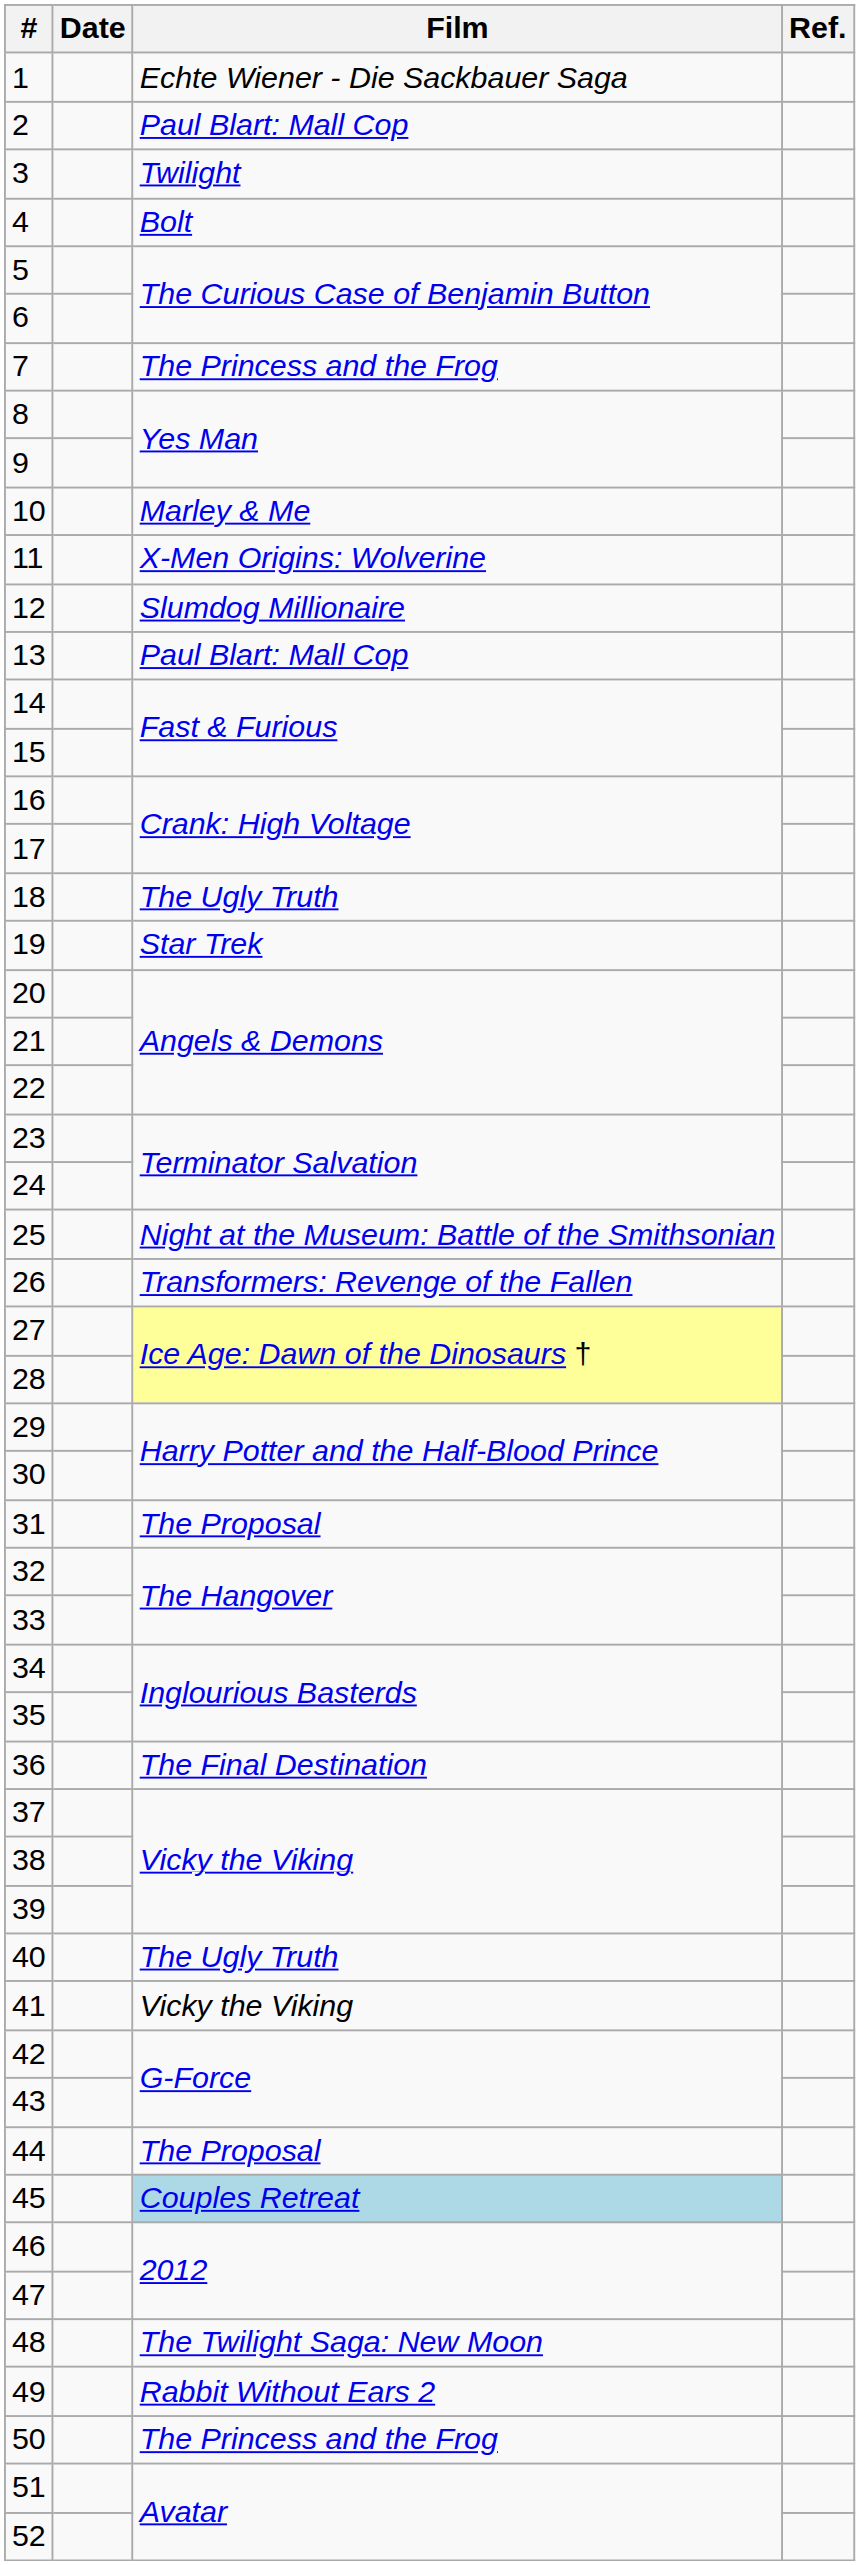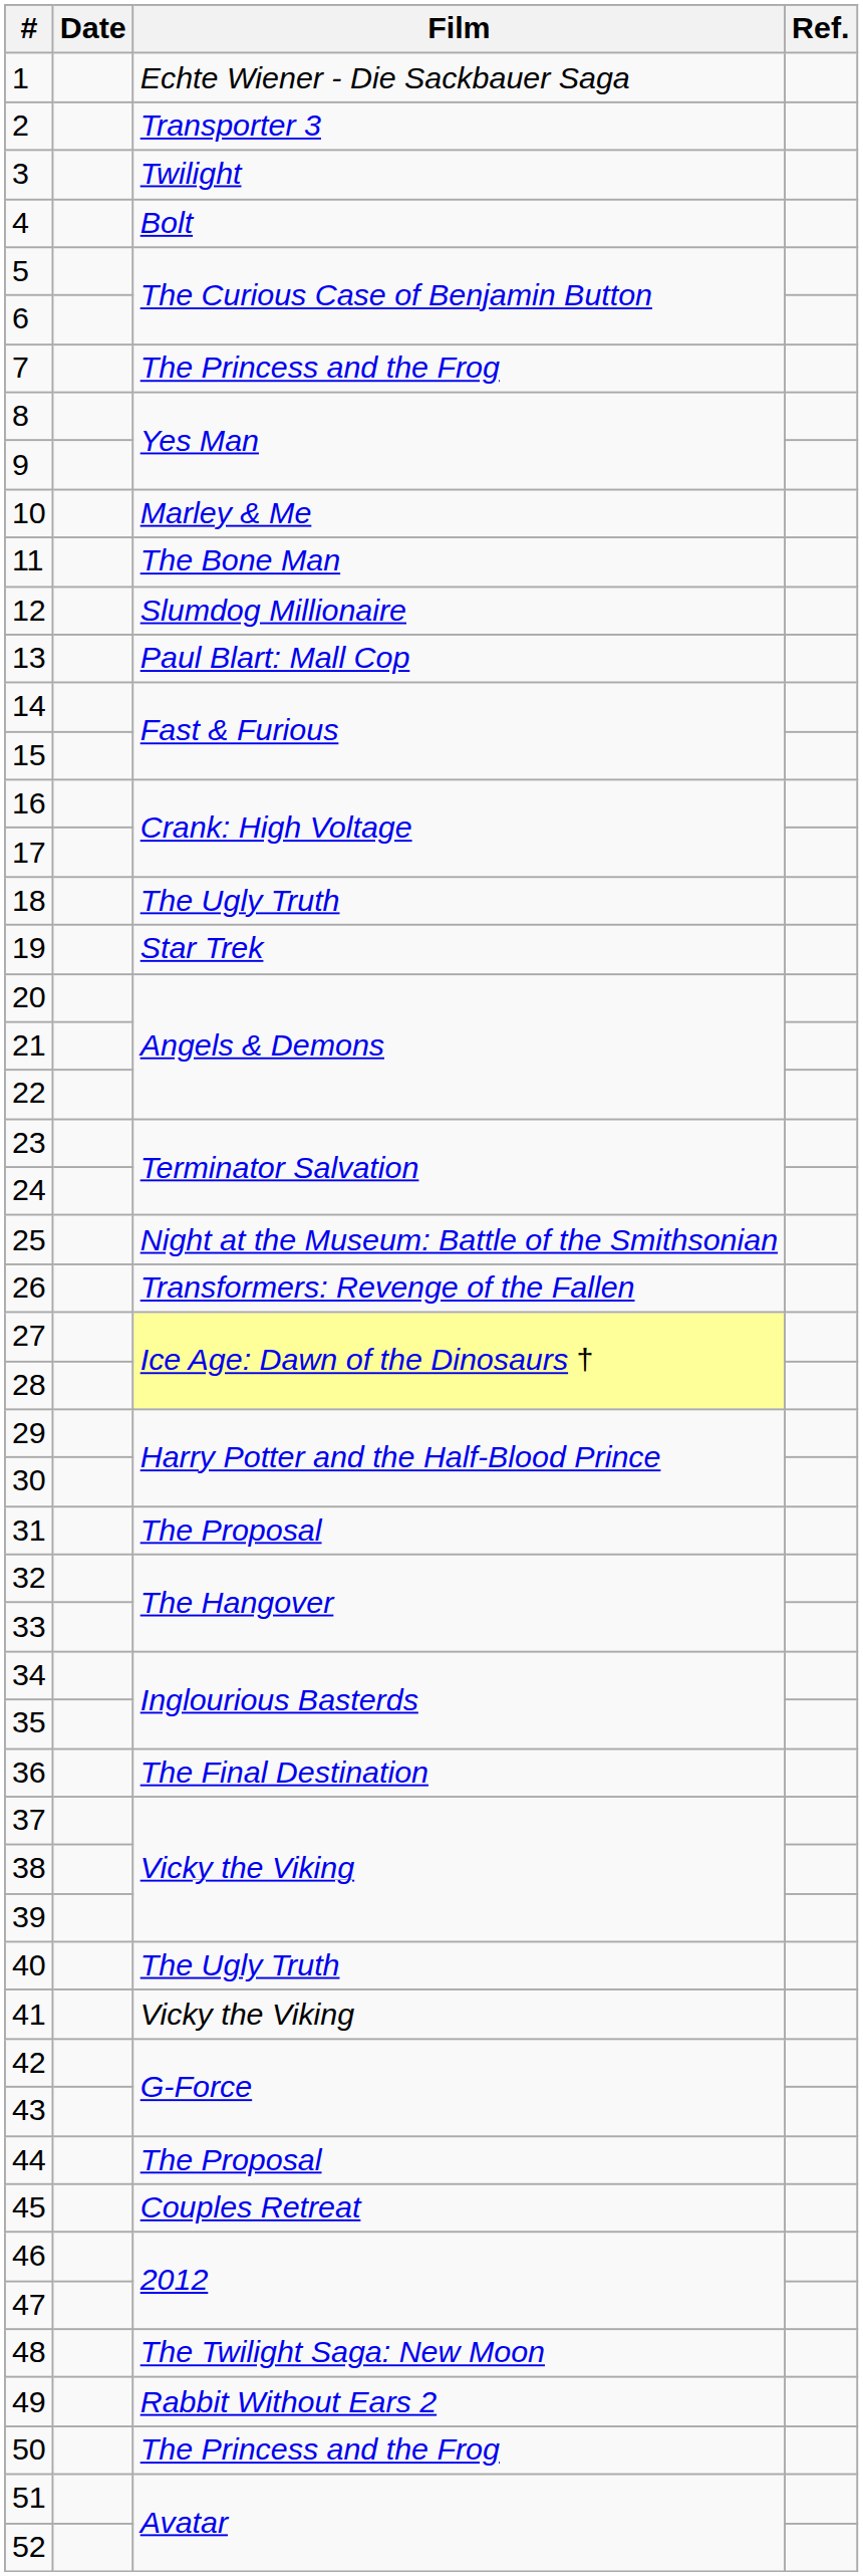 <table class="wikitable sortable">
 <tr>
 <th>#</th>
 <th>Date</th>
 <th>Film</th>
 <th>Ref.</th>
 </tr>
 <tr>
 <td>1</td>
 <td></td>
 <td rowspan="1"><em>Echte Wiener - Die Sackbauer Saga</em></td>
 <td></td>
 </tr>
 <tr>
 <td>2</td>
 <td></td>
-<td rowspan="1"><em><a href='#'>Paul Blart: Mall Cop</a></em></td>
+<td rowspan="1"><em><a href='#'>Transporter 3</a></em></td>
 <td></td>
 </tr>
 <tr>
 <td>3</td>
 <td></td>
 <td rowspan="1"><em><a href='#'>Twilight</a></em></td>
 <td></td>
 </tr>
 <tr>
 <td>4</td>
 <td></td>
 <td rowspan="1"><em><a href='#'>Bolt</a></em></td>
 <td></td>
 </tr>
 <tr>
 <td>5</td>
 <td></td>
 <td rowspan="2"><em><a href='#'>The Curious Case of Benjamin Button</a></em></td>
 <td></td>
 </tr>
 <tr>
 <td>6</td>
 <td></td>
 <td></td>
 </tr>
 <tr>
 <td>7</td>
 <td></td>
 <td rowspan="1"><em><a href='#'>The Princess and the Frog</a></em></td>
 <td></td>
 </tr>
 <tr>
 <td>8</td>
 <td></td>
 <td rowspan="2"><em><a href='#'>Yes Man</a></em></td>
 <td></td>
 </tr>
 <tr>
 <td>9</td>
 <td></td>
 <td></td>
 </tr>
 <tr>
 <td>10</td>
 <td></td>
 <td rowspan="1"><em><a href='#'>Marley & Me</a></em></td>
 <td></td>
 </tr>
 <tr>
 <td>11</td>
 <td></td>
-<td rowspan="1"><em><a href='#'>X-Men Origins: Wolverine</a></em></td>
+<td rowspan="1"><em><a href='#'>The Bone Man</a></em></td>
 <td></td>
 </tr>
 <tr>
 <td>12</td>
 <td></td>
 <td rowspan="1"><em><a href='#'>Slumdog Millionaire</a></em></td>
 <td></td>
 </tr>
 <tr>
 <td>13</td>
 <td></td>
 <td rowspan="1"><em><a href='#'>Paul Blart: Mall Cop</a></em></td>
 <td></td>
 </tr>
 <tr>
 <td>14</td>
 <td></td>
 <td rowspan="2"><em><a href='#'>Fast & Furious</a></em></td>
 <td></td>
 </tr>
 <tr>
 <td>15</td>
 <td></td>
 <td></td>
 </tr>
 <tr>
 <td>16</td>
 <td></td>
 <td rowspan="2"><em><a href='#'>Crank: High Voltage</a></em></td>
 <td></td>
 </tr>
 <tr>
 <td>17</td>
 <td></td>
 <td></td>
 </tr>
 <tr>
 <td>18</td>
 <td></td>
 <td rowspan="1"><em><a href='#'>The Ugly Truth</a></em></td>
 <td></td>
 </tr>
 <tr>
 <td>19</td>
 <td></td>
 <td rowspan="1"><em><a href='#'>Star Trek</a></em></td>
 <td></td>
 </tr>
 <tr>
 <td>20</td>
 <td></td>
 <td rowspan="3"><em><a href='#'>Angels & Demons</a></em></td>
 <td></td>
 </tr>
 <tr>
 <td>21</td>
 <td></td>
 <td></td>
 </tr>
 <tr>
 <td>22</td>
 <td></td>
 <td></td>
 </tr>
 <tr>
 <td>23</td>
 <td></td>
 <td rowspan="2"><em><a href='#'>Terminator Salvation</a></em></td>
 <td></td>
 </tr>
 <tr>
 <td>24</td>
 <td></td>
 <td></td>
 </tr>
 <tr>
 <td>25</td>
 <td></td>
 <td rowspan="1"><em><a href='#'>Night at the Museum: Battle of the Smithsonian</a></em></td>
 <td></td>
 </tr>
 <tr>
 <td>26</td>
 <td></td>
 <td rowspan="1"><em><a href='#'>Transformers: Revenge of the Fallen</a></em></td>
 <td></td>
 </tr>
 <tr>
 <td>27</td>
 <td></td>
 <td rowspan="2" style="background-color:#FFFF99"><em><a href='#'>Ice Age: Dawn of the Dinosaurs</a></em> †</td>
 <td></td>
 </tr>
 <tr>
 <td>28</td>
 <td></td>
 <td></td>
 </tr>
 <tr>
 <td>29</td>
 <td></td>
 <td rowspan="2"><em><a href='#'>Harry Potter and the Half-Blood Prince</a></em></td>
 <td></td>
 </tr>
 <tr>
 <td>30</td>
 <td></td>
 <td></td>
 </tr>
 <tr>
 <td>31</td>
 <td></td>
 <td rowspan="1"><em><a href='#'>The Proposal</a></em></td>
 <td></td>
 </tr>
 <tr>
 <td>32</td>
 <td></td>
 <td rowspan="2"><em><a href='#'>The Hangover</a></em></td>
 <td></td>
 </tr>
 <tr>
 <td>33</td>
 <td></td>
 <td></td>
 </tr>
 <tr>
 <td>34</td>
 <td></td>
 <td rowspan="2"><em><a href='#'>Inglourious Basterds</a></em></td>
 <td></td>
 </tr>
 <tr>
 <td>35</td>
 <td></td>
 <td></td>
 </tr>
 <tr>
 <td>36</td>
 <td></td>
 <td rowspan="1"><em><a href='#'>The Final Destination</a></em></td>
 <td></td>
 </tr>
 <tr>
 <td>37</td>
 <td></td>
 <td rowspan="3"><em><a href='#'>Vicky the Viking</a></em></td>
 <td></td>
 </tr>
 <tr>
 <td>38</td>
 <td></td>
 <td></td>
 </tr>
 <tr>
 <td>39</td>
 <td></td>
 <td></td>
 </tr>
 <tr>
 <td>40</td>
 <td></td>
 <td rowspan="1"><em><a href='#'>The Ugly Truth</a></em></td>
 <td></td>
 </tr>
 <tr>
 <td>41</td>
 <td></td>
 <td rowspan="1"><em>Vicky the Viking</em></td>
 <td></td>
 </tr>
 <tr>
 <td>42</td>
 <td></td>
 <td rowspan="2"><em><a href='#'>G-Force</a></em></td>
 <td></td>
 </tr>
 <tr>
 <td>43</td>
 <td></td>
 <td></td>
 </tr>
 <tr>
 <td>44</td>
 <td></td>
 <td rowspan="1"><em><a href='#'>The Proposal</a></em></td>
 <td></td>
 </tr>
 <tr>
 <td>45</td>
 <td></td>
-<td rowspan="1" style="background: lightblue;"><em><a href='#'>Couples Retreat</a></em></td>
+<td rowspan="1"><em><a href='#'>Couples Retreat</a></em></td>
 <td></td>
 </tr>
 <tr>
 <td>46</td>
 <td></td>
 <td rowspan="2"><em><a href='#'>2012</a></em></td>
 <td></td>
 </tr>
 <tr>
 <td>47</td>
 <td></td>
 <td></td>
 </tr>
 <tr>
 <td>48</td>
 <td></td>
 <td rowspan="1"><em><a href='#'>The Twilight Saga: New Moon</a></em></td>
 <td></td>
 </tr>
 <tr>
 <td>49</td>
 <td></td>
 <td rowspan="1"><em><a href='#'>Rabbit Without Ears 2</a></em></td>
 <td></td>
 </tr>
 <tr>
 <td>50</td>
 <td></td>
 <td rowspan="1"><em><a href='#'>The Princess and the Frog</a></em></td>
 <td></td>
 </tr>
 <tr>
 <td>51</td>
 <td></td>
 <td rowspan="2"><em><a href='#'>Avatar</a></em></td>
 <td></td>
 </tr>
 <tr>
 <td>52</td>
 <td></td>
 <td></td>
 </tr>
 </table>
